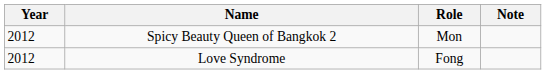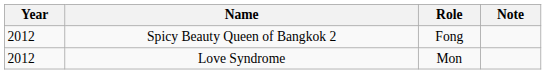 <table class="wikitable" width="50%" style="margin-bottom: 10px;">
 <tr>
 <th>Year</th>
 <th>Name</th>
 <th>Role</th>
 <th>Note</th>
 </tr>
 <tr>
 <td rowspan="1">2012</td>
 <td align="center">Spicy Beauty Queen of Bangkok 2</td>
-<td align="center">Mon</td>
+<td align="center">Fong</td>
 <td></td>
 </tr>
 <tr>
 <td rowspan="1">2012</td>
 <td align="center">Love Syndrome</td>
-<td align="center">Fong</td>
+<td align="center">Mon</td>
 <td></td>
 </tr>
 </table>
